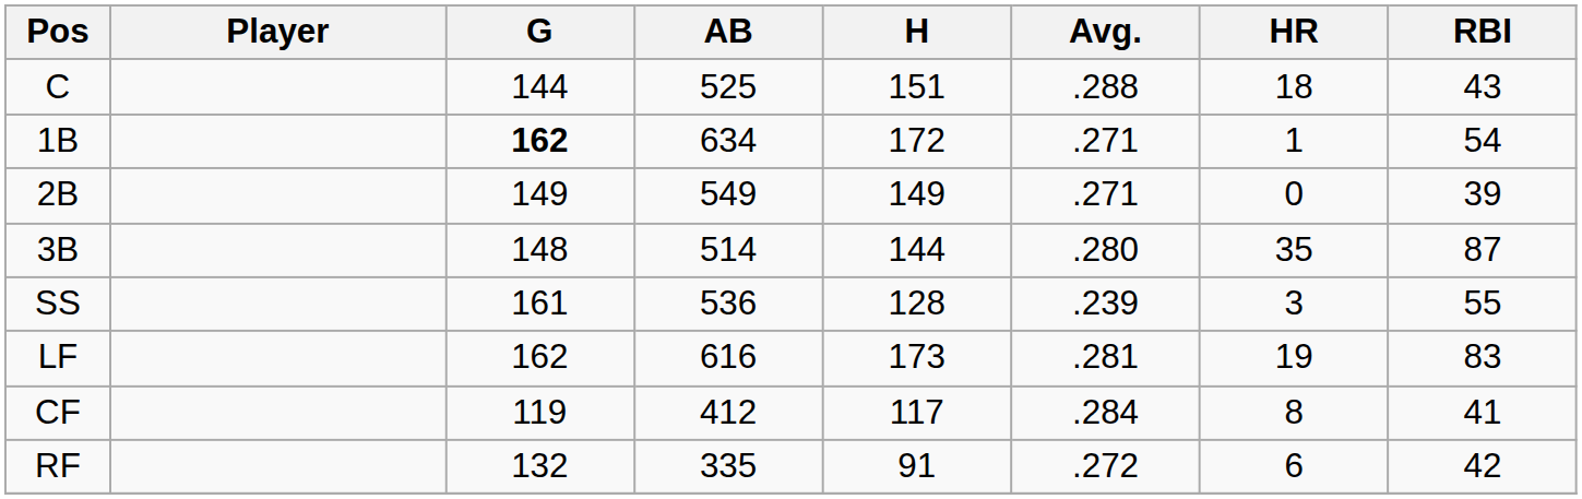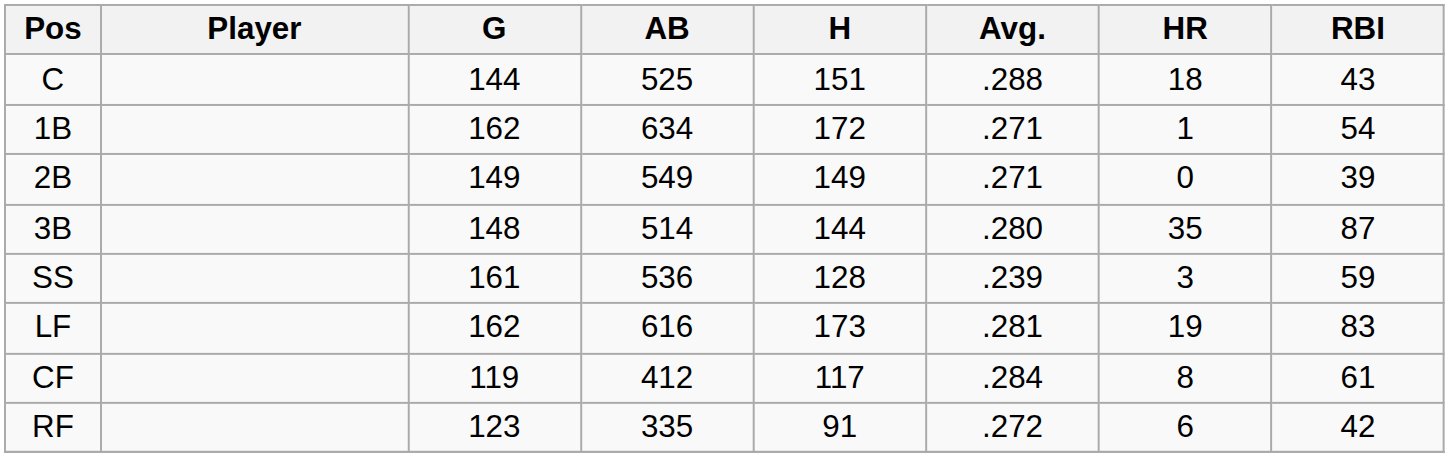 <table class="wikitable sortable">
 <tr>
 <th bgcolor="#DDDDFF" width="5%">Pos</th>
 <th bgcolor="#DDDDFF" width="16%">Player</th>
 <th bgcolor="#DDDDFF" width="9%">G</th>
 <th bgcolor="#DDDDFF" width="9%">AB</th>
 <th bgcolor="#DDDDFF" width="9%">H</th>
 <th bgcolor="#DDDDFF" width="9%">Avg.</th>
 <th bgcolor="#DDDDFF" width="9%">HR</th>
 <th bgcolor="#DDDDFF" width="9%">RBI</th>
 </tr>
 <tr align="center">
 <td>C</td>
 <td></td>
 <td>144</td>
 <td>525</td>
 <td>151</td>
 <td>.288</td>
 <td>18</td>
 <td>43</td>
 </tr>
 <tr align="center">
 <td>1B</td>
 <td></td>
-<td><strong>162</strong></td>
+<td>162</td>
 <td>634</td>
 <td>172</td>
 <td>.271</td>
 <td>1</td>
 <td>54</td>
 </tr>
 <tr align="center">
 <td>2B</td>
 <td></td>
 <td>149</td>
 <td>549</td>
 <td>149</td>
 <td>.271</td>
 <td>0</td>
 <td>39</td>
 </tr>
 <tr align="center">
 <td>3B</td>
 <td></td>
 <td>148</td>
 <td>514</td>
 <td>144</td>
 <td>.280</td>
 <td>35</td>
 <td>87</td>
 </tr>
 <tr align="center">
 <td>SS</td>
 <td></td>
 <td>161</td>
 <td>536</td>
 <td>128</td>
 <td>.239</td>
 <td>3</td>
-<td>55</td>
+<td>59</td>
 </tr>
 <tr align="center">
 <td>LF</td>
 <td></td>
 <td>162</td>
 <td>616</td>
 <td>173</td>
 <td>.281</td>
 <td>19</td>
 <td>83</td>
 </tr>
 <tr align="center">
 <td>CF</td>
 <td></td>
 <td>119</td>
 <td>412</td>
 <td>117</td>
 <td>.284</td>
 <td>8</td>
-<td>41</td>
+<td>61</td>
 </tr>
 <tr align="center">
 <td>RF</td>
 <td></td>
-<td>132</td>
+<td>123</td>
 <td>335</td>
 <td>91</td>
 <td>.272</td>
 <td>6</td>
 <td>42</td>
 </tr>
 <tr align="center">
 </tr>
 </table>
